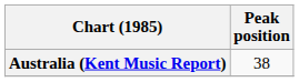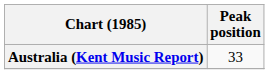 <table class="wikitable sortable plainrowheaders" style="text-align:center">
 <tr>
 <th scope="col">Chart (1985)</th>
 <th scope="col">Peak<br> position</th>
 </tr>
 <tr>
 <th scope="row">Australia (<a href='#'>Kent Music Report</a>)</th>
-<td>38</td>
+<td>33</td>
 </tr>
 <tr>
 </tr>
 <tr>
 </tr>
 <tr>
 </tr>
 <tr>
 </tr>
 </table>
